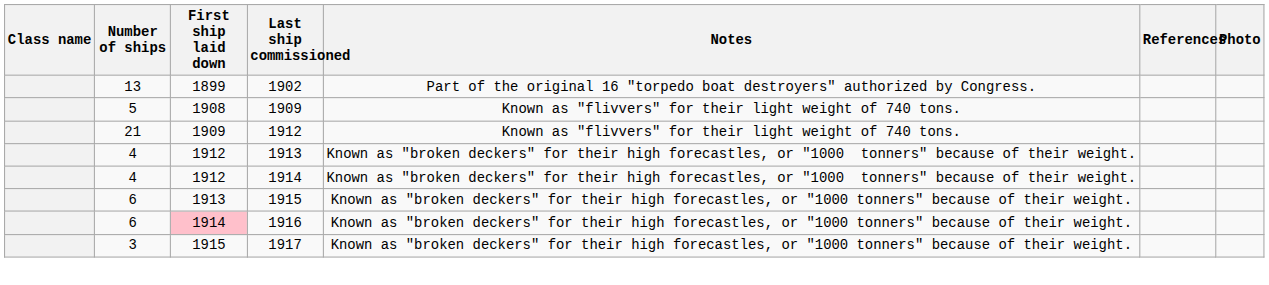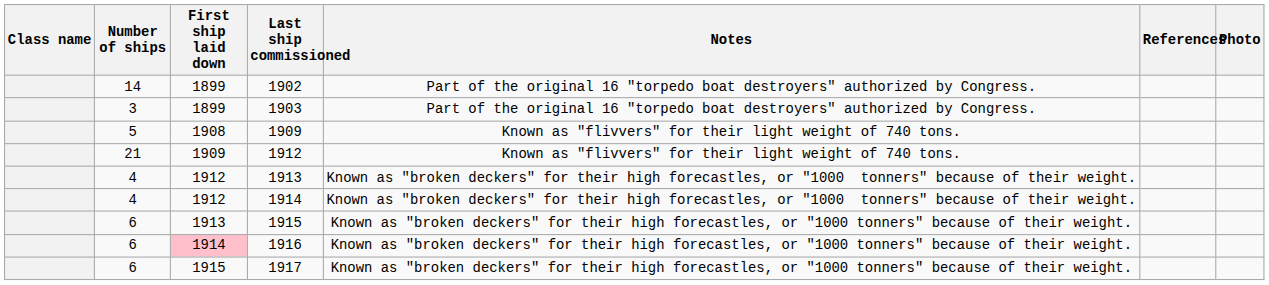 <table class="wikitable sortable plainrowheaders" style="text-align:center">
 <tr>
 <th scope="col" style="max-width: 8em;">Class name</th>
 <th scope="col" style="max-width: 5em;">Number of ships</th>
 <th scope="col" style="max-width: 5em;">First ship laid down</th>
 <th scope="col" style="max-width: 5em;">Last ship commissioned</th>
 <th scope="col" class="unsortable">Notes</th>
 <th scope="col" style="max-width: 5em;"class="unsortable">References</th>
 <th scope="col" class="unsortable">Photo</th>
 </tr>
 <tr>
 <th scope="row"></th>
-<td>13</td>
+<td>14</td>
 <td>1899</td>
 <td>1902</td>
+<td>Part of the original 16 "torpedo boat destroyers" authorized by Congress.</td>
+<td></td>
+<td></td>
+</tr>
+<tr>
+<th scope="row"></th>
+<td>3</td>
+<td>1899</td>
+<td>1903</td>
 <td>Part of the original 16 "torpedo boat destroyers" authorized by Congress.</td>
 <td></td>
 <td></td>
 </tr>
 <tr>
 <th scope="row"></th>
 <td>5</td>
 <td>1908</td>
 <td>1909</td>
 <td>Known as "flivvers" for their light weight of 740 tons.</td>
 <td></td>
 <td></td>
 </tr>
 <tr>
 <th scope="row"></th>
 <td>21</td>
 <td>1909</td>
 <td>1912</td>
 <td>Known as "flivvers" for their light weight of 740 tons.</td>
 <td></td>
 <td></td>
 </tr>
 <tr>
 <th scope="row"></th>
 <td>4</td>
 <td>1912</td>
 <td>1913</td>
 <td>Known as "broken deckers" for their high forecastles, or "1000  tonners" because of their weight.</td>
 <td></td>
 <td></td>
 </tr>
 <tr>
 <th scope="row"></th>
 <td>4</td>
 <td>1912</td>
 <td>1914</td>
 <td>Known as "broken deckers" for their high forecastles, or "1000  tonners" because of their weight.</td>
 <td></td>
 <td></td>
 </tr>
 <tr>
 <th scope="row"></th>
 <td>6</td>
 <td>1913</td>
 <td>1915</td>
 <td>Known as "broken deckers" for their high forecastles, or "1000 tonners" because of their weight.</td>
 <td></td>
 <td></td>
 </tr>
 <tr>
 <th scope="row"></th>
 <td>6</td>
 <td style="background: pink;">1914</td>
 <td>1916</td>
 <td>Known as "broken deckers" for their high forecastles, or "1000 tonners" because of their weight.</td>
 <td></td>
 <td></td>
 </tr>
 <tr>
 <th scope="row"></th>
-<td>3</td>
+<td>6</td>
 <td>1915</td>
 <td>1917</td>
 <td>Known as "broken deckers" for their high forecastles, or "1000 tonners" because of their weight.</td>
 <td></td>
 <td></td>
 </tr>
 </table>
